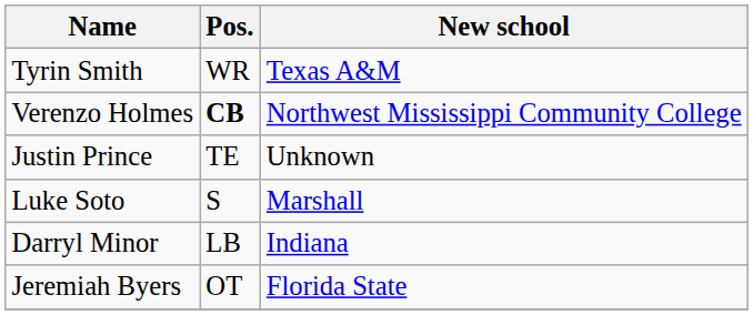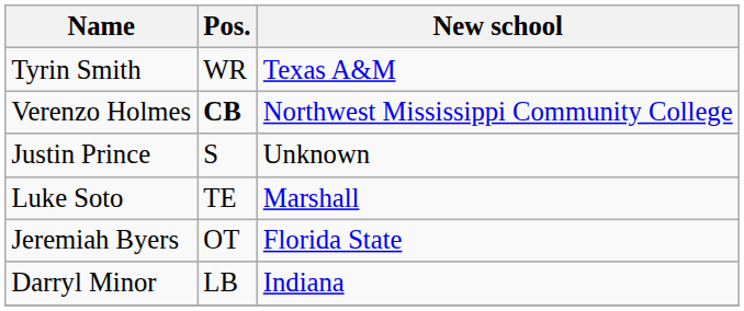 <table class="wikitable sortable">
 <tr>
 <th>Name</th>
 <th>Pos.</th>
 <th class="unsortable">New school</th>
 </tr>
 <tr>
 <td>Tyrin Smith</td>
 <td>WR</td>
 <td><a href='#'>Texas A&M</a></td>
 </tr>
 <tr>
 <td>Verenzo Holmes</td>
 <td><strong>CB</strong></td>
 <td><a href='#'>Northwest Mississippi Community College</a></td>
 </tr>
 <tr>
 <td>Justin Prince</td>
-<td>TE</td>
+<td>S</td>
 <td>Unknown</td>
 </tr>
 <tr>
 <td>Luke Soto</td>
-<td>S</td>
+<td>TE</td>
 <td><a href='#'>Marshall</a></td>
+</tr>
+<tr>
+<td>Jeremiah Byers</td>
+<td>OT</td>
+<td><a href='#'>Florida State</a></td>
 </tr>
 <tr>
 <td>Darryl Minor</td>
 <td>LB</td>
 <td><a href='#'>Indiana</a></td>
 </tr>
 <tr>
-<td>Jeremiah Byers</td>
-<td>OT</td>
-<td><a href='#'>Florida State</a></td>
-</tr>
-<tr>
 </tr>
 </table>
